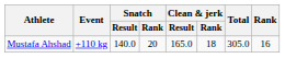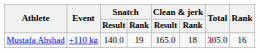 <table class="wikitable" style="font-size:90%">
 <tr>
 <th rowspan="2">Athlete</th>
 <th rowspan="2">Event</th>
 <th colspan="2">Snatch</th>
 <th colspan="2">Clean & jerk</th>
 <th rowspan="2">Total</th>
 <th rowspan="2">Rank</th>
 </tr>
 <tr style="font-size:95%">
 <th>Result</th>
 <th>Rank</th>
 <th>Result</th>
 <th>Rank</th>
 </tr>
 <tr align=center>
 <td align=left><a href='#'>Mustafa Ahshad</a></td>
 <td align=left><a href='#'>+110 kg</a></td>
 <td>140.0</td>
-<td>20</td>
+<td>19</td>
 <td>165.0</td>
 <td>18</td>
 <td>305.0</td>
 <td>16</td>
 </tr>
 </table>
